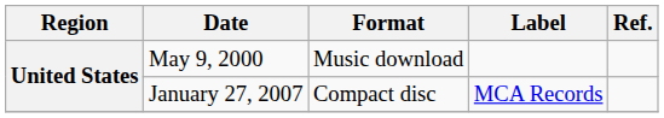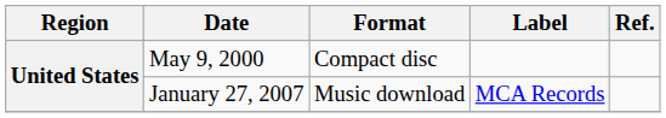 <table class="wikitable plainrowheaders">
 <tr>
 <th scope="col">Region</th>
 <th scope="col">Date</th>
 <th scope="col">Format</th>
 <th scope="col">Label</th>
 <th scope="col">Ref.</th>
 </tr>
 <tr>
 <th scope="row" rowspan="2">United States</th>
 <td>May 9, 2000</td>
-<td>Music download</td>
+<td>Compact disc</td>
 <td></td>
 <td></td>
 </tr>
 <tr>
 <td>January 27, 2007</td>
-<td>Compact disc</td>
+<td>Music download</td>
 <td><a href='#'>MCA Records</a></td>
 <td></td>
 </tr>
 <tr>
 </tr>
 </table>
